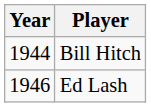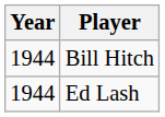 <table class="wikitable">
 <tr>
 <th>Year</th>
 <th>Player</th>
 </tr>
 <tr>
 <td>1944</td>
 <td>Bill Hitch</td>
 </tr>
 <tr>
-<td>1946</td>
+<td>1944</td>
 <td>Ed Lash</td>
 </tr>
 </table>
